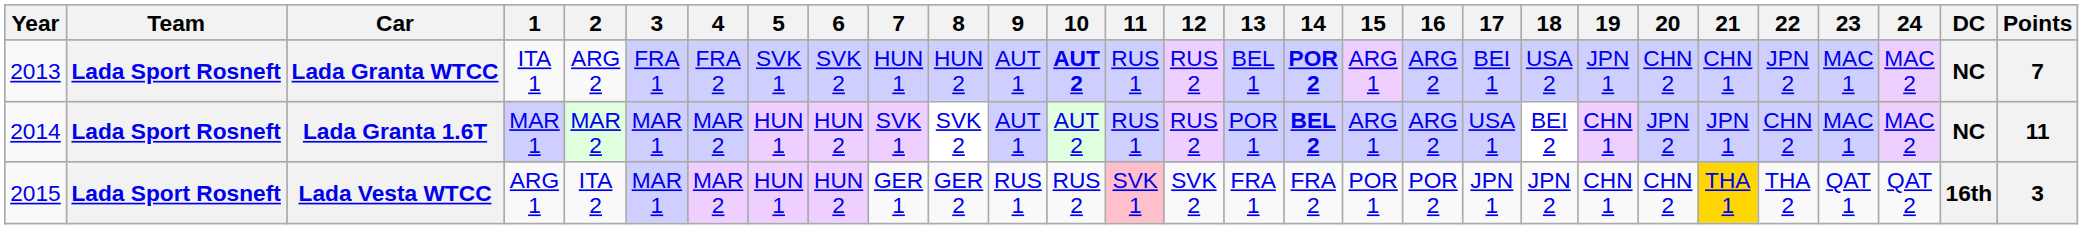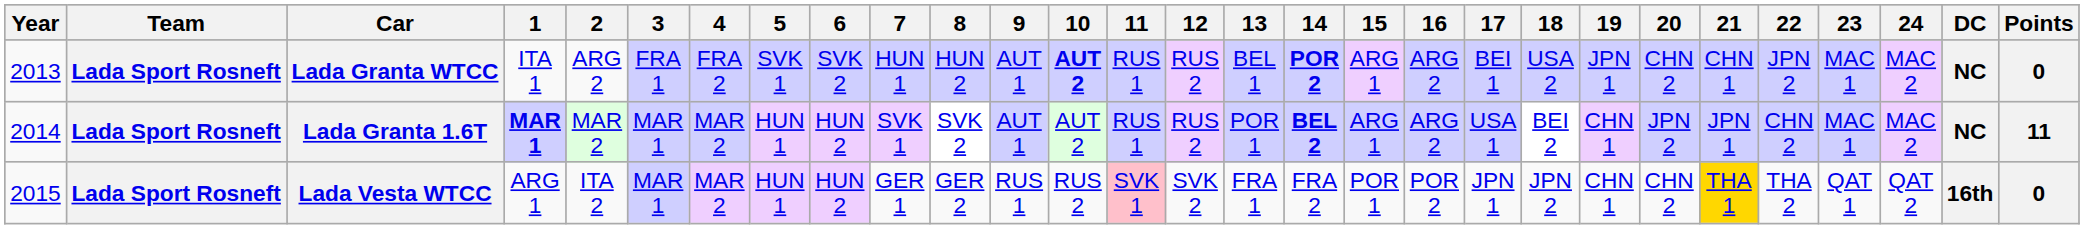 <table class="wikitable" style="text-align:center; font-size:85%">
 <tr>
 <th>Year</th>
 <th>Team</th>
 <th>Car</th>
 <th>1</th>
 <th>2</th>
 <th>3</th>
 <th>4</th>
 <th>5</th>
 <th>6</th>
 <th>7</th>
 <th>8</th>
 <th>9</th>
 <th>10</th>
 <th>11</th>
 <th>12</th>
 <th>13</th>
 <th>14</th>
 <th>15</th>
 <th>16</th>
 <th>17</th>
 <th>18</th>
 <th>19</th>
 <th>20</th>
 <th>21</th>
 <th>22</th>
 <th>23</th>
 <th>24</th>
 <th>DC</th>
 <th>Points</th>
 </tr>
 <tr>
 <td><a href='#'>2013</a></td>
 <th><a href='#'>Lada Sport Rosneft</a></th>
 <th><a href='#'>Lada Granta WTCC</a></th>
 <td><a href='#'>ITA<br>1</a></td>
 <td><a href='#'>ARG<br>2</a></td>
 <td style="background:#CFCFFF;"><a href='#'>FRA<br>1</a><br></td>
 <td style="background:#CFCFFF;"><a href='#'>FRA<br>2</a><br></td>
 <td style="background:#cfcfff;"><a href='#'>SVK<br>1</a><br></td>
 <td style="background:#cfcfff;"><a href='#'>SVK<br>2</a><br></td>
 <td style="background:#cfcfff;"><a href='#'>HUN<br>1</a><br></td>
 <td style="background:#cfcfff;"><a href='#'>HUN<br>2</a><br></td>
 <td style="background:#cfcfff;"><a href='#'>AUT<br>1</a><br></td>
 <td style="background:#cfcfff;"><strong><a href='#'>AUT<br>2</a><br></strong></td>
 <td style="background:#cfcfff;"><a href='#'>RUS<br>1</a><br></td>
 <td style="background:#EFCFFF;"><a href='#'>RUS<br>2</a><br></td>
 <td style="background:#CFCFFF;"><a href='#'>BEL<br>1</a><br></td>
 <td style="background:#cfcfff;"><strong><a href='#'>POR<br>2</a><br></strong></td>
 <td style="background:#EFCFFF;"><a href='#'>ARG<br>1</a><br></td>
 <td style="background:#cfcfff;"><a href='#'>ARG<br>2</a><br></td>
 <td style="background:#CFCFFF;"><a href='#'>BEI<br>1</a><br></td>
 <td style="background:#cfcfff;"><a href='#'>USA<br>2</a><br></td>
 <td style="background:#cfcfff;"><a href='#'>JPN<br>1</a><br></td>
 <td style="background:#CFCFFF;"><a href='#'>CHN<br>2</a><br></td>
 <td style="background:#cfcfff;"><a href='#'>CHN<br>1</a><br></td>
 <td style="background:#CFCFFF;"><a href='#'>JPN<br>2</a><br></td>
 <td style="background:#cfcfff;"><a href='#'>MAC<br>1</a><br></td>
 <td style="background:#EFCFFF;"><a href='#'>MAC<br>2</a><br></td>
 <th>NC</th>
-<th>7</th>
+<th>0</th>
 </tr>
 <tr>
 <td><a href='#'>2014</a></td>
 <th><a href='#'>Lada Sport Rosneft</a></th>
 <th><a href='#'>Lada Granta 1.6T</a></th>
-<td style="background:#CFCFFF;"><a href='#'>MAR<br>1</a><br></td>
+<td style="background:#CFCFFF;"><strong><a href='#'>MAR<br>1</a><br></strong></td>
 <td style="background:#DFFFDF;"><a href='#'>MAR<br>2</a><br></td>
 <td style="background:#cfcfff;"><a href='#'>MAR<br>1</a><br></td>
 <td style="background:#cfcfff;"><a href='#'>MAR<br>2</a><br></td>
 <td style="background:#EFCFFF;"><a href='#'>HUN<br>1</a><br></td>
 <td style="background:#EFCFFF;"><a href='#'>HUN<br>2</a><br></td>
 <td style="background:#EFCFFF;"><a href='#'>SVK<br>1</a><br></td>
 <td style="background:#FFFFFF;"><a href='#'>SVK<br>2</a><br></td>
 <td style="background:#CFCFFF;"><a href='#'>AUT<br>1</a><br></td>
 <td style="background:#DFFFDF;"><a href='#'>AUT<br>2</a><br></td>
 <td style="background:#CFCFFF;"><a href='#'>RUS<br>1</a><br></td>
 <td style="background:#EFCFFF;"><a href='#'>RUS<br>2</a><br></td>
 <td style="background:#cfcfff;"><a href='#'>POR<br>1</a><br></td>
 <td style="background:#CFCFFF;"><strong><a href='#'>BEL<br>2</a><br></strong></td>
 <td style="background:#CFCFFF;"><a href='#'>ARG<br>1</a><br></td>
 <td style="background:#CFCFFF;"><a href='#'>ARG<br>2</a><br></td>
 <td style="background:#cfcfff;"><a href='#'>USA<br>1</a><br></td>
 <td style="background:#FFFFFF;"><a href='#'>BEI<br>2</a><br></td>
 <td style="background:#EFCFFF;"><a href='#'>CHN<br>1</a><br></td>
 <td style="background:#cfcfff;"><a href='#'>JPN<br>2</a><br></td>
 <td style="background:#CFCFFF;"><a href='#'>JPN<br>1</a><br></td>
 <td style="background:#cfcfff;"><a href='#'>CHN<br>2</a><br></td>
 <td style="background:#CFCFFF;"><a href='#'>MAC<br>1</a><br></td>
 <td style="background:#EFCFFF;"><a href='#'>MAC<br>2</a><br></td>
 <th>NC</th>
 <th>11</th>
 </tr>
 <tr>
 <td><a href='#'>2015</a></td>
 <th><a href='#'>Lada Sport Rosneft</a></th>
 <th><a href='#'>Lada Vesta WTCC</a></th>
 <td><a href='#'>ARG<br>1</a></td>
 <td><a href='#'>ITA<br>2</a></td>
 <td style="background:#CFCFFF;"><a href='#'>MAR<br>1</a><br></td>
 <td style="background:#EFCFFF;"><a href='#'>MAR<br>2</a><br></td>
 <td style="background:#EFCFFF;"><a href='#'>HUN<br>1</a><br></td>
 <td style="background:#EFCFFF;"><a href='#'>HUN<br>2</a><br></td>
 <td><a href='#'>GER<br>1</a></td>
 <td><a href='#'>GER<br>2</a></td>
 <td><a href='#'>RUS<br>1</a></td>
 <td><a href='#'>RUS<br>2</a></td>
 <td style="background: pink;"><a href='#'>SVK<br>1</a></td>
 <td><a href='#'>SVK<br>2</a></td>
 <td><a href='#'>FRA<br>1</a></td>
 <td><a href='#'>FRA<br>2</a></td>
 <td><a href='#'>POR<br>1</a></td>
 <td><a href='#'>POR<br>2</a></td>
 <td><a href='#'>JPN<br>1</a></td>
 <td><a href='#'>JPN<br>2</a></td>
 <td><a href='#'>CHN<br>1</a></td>
 <td><a href='#'>CHN<br>2</a></td>
 <td style="background: gold;"><a href='#'>THA<br>1</a></td>
 <td><a href='#'>THA<br>2</a></td>
 <td><a href='#'>QAT<br>1</a></td>
 <td><a href='#'>QAT<br>2</a></td>
 <th>16th</th>
-<th>3</th>
+<th>0</th>
 </tr>
 </table>
